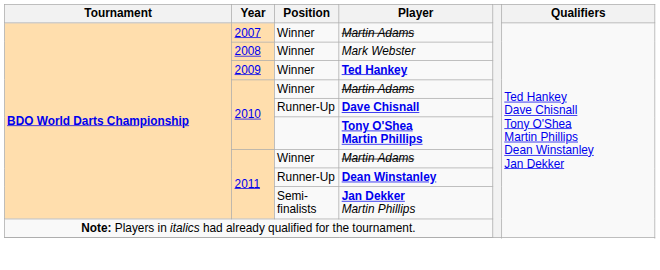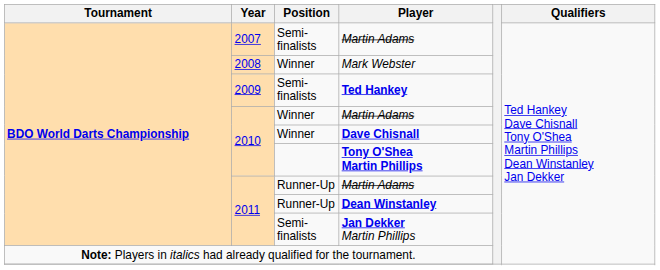 <table class="wikitable">
 <tr>
 <th width=300>Tournament</th>
 <th width=50>Year</th>
 <th width=80>Position</th>
 <th width=200>Player</th>
 <th rowspan=15 width=5></th>
 <th width=200>Qualifiers</th>
 </tr>
 <tr>
 <td rowspan="9" style="background:#ffdead;"><strong><a href='#'>BDO World Darts Championship</a></strong></td>
 <td rowspan="1" style="background:#ffdead;"><a href='#'>2007</a></td>
-<td>Winner</td>
+<td>Semi-finalists</td>
 <td> <s><em>Martin Adams</em></s></td>
 <td rowspan=14> <a href='#'>Ted Hankey</a><br> <a href='#'>Dave Chisnall</a><br> <a href='#'>Tony O'Shea</a><br> <a href='#'>Martin Phillips</a><br> <a href='#'>Dean Winstanley</a><br> <a href='#'>Jan Dekker</a></td>
 </tr>
 <tr>
 <td rowspan="1" style="background:#ffdead;"><a href='#'>2008</a></td>
 <td>Winner</td>
 <td> <em>Mark Webster</em></td>
 </tr>
 <tr>
 <td rowspan="1" style="background:#ffdead;"><a href='#'>2009</a></td>
-<td>Winner</td>
+<td>Semi-finalists</td>
 <td> <strong><a href='#'>Ted Hankey</a></strong></td>
 </tr>
 <tr>
 <td rowspan="3" style="background:#ffdead;"><a href='#'>2010</a></td>
 <td>Winner</td>
 <td> <s><em>Martin Adams</em></s></td>
 </tr>
 <tr>
-<td>Runner-Up</td>
+<td>Winner</td>
 <td> <strong><a href='#'>Dave Chisnall</a></strong></td>
 </tr>
 <tr>
 <td></td>
 <td> <strong><a href='#'>Tony O'Shea</a></strong><br> <strong><a href='#'>Martin Phillips</a></strong></td>
 </tr>
 <tr>
 <td rowspan="3" style="background:#ffdead;"><a href='#'>2011</a></td>
-<td>Winner</td>
+<td>Runner-Up</td>
 <td> <s><em>Martin Adams</em></s></td>
 </tr>
 <tr>
 <td>Runner-Up</td>
 <td> <strong><a href='#'>Dean Winstanley</a></strong></td>
 </tr>
 <tr>
 <td>Semi-finalists</td>
 <td> <strong><a href='#'>Jan Dekker</a></strong><br> <em>Martin Phillips</em></td>
 </tr>
 <tr>
 <td colspan=4 align=center><strong>Note:</strong> Players in <em>italics</em> had already qualified for the tournament.</td>
 </tr>
 <tr>
 </tr>
 </table>
